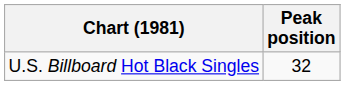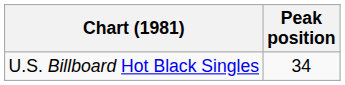 <table class="wikitable">
 <tr>
 <th>Chart (1981)</th>
 <th>Peak<br>position</th>
 </tr>
 <tr>
 <td>U.S. <em>Billboard</em> <a href='#'>Hot Black Singles</a></td>
-<td align="center">32</td>
+<td align="center">34</td>
 </tr>
 </table>
